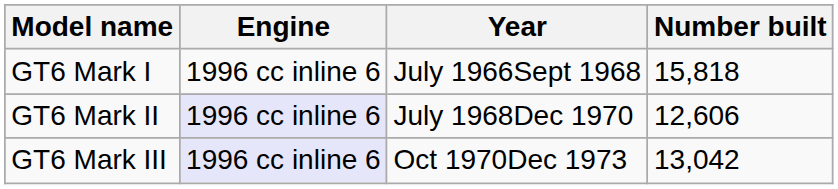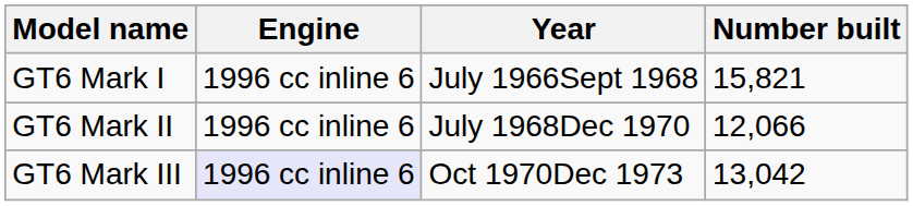 <table class="wikitable">
 <tr>
 <th scope="col">Model name</th>
 <th scope="col">Engine</th>
 <th scope="col">Year</th>
 <th scope="col">Number built</th>
 </tr>
 <tr>
 <td>GT6 Mark I</td>
 <td>1996 cc inline 6</td>
 <td>July 1966Sept 1968</td>
-<td>15,818</td>
+<td>15,821</td>
 </tr>
 <tr>
 <td>GT6 Mark II</td>
-<td style="background: lavender;">1996 cc inline 6</td>
+<td>1996 cc inline 6</td>
 <td>July 1968Dec 1970</td>
-<td>12,606</td>
+<td>12,066</td>
 </tr>
 <tr>
 <td>GT6 Mark III</td>
 <td style="background: lavender;">1996 cc inline 6</td>
 <td>Oct 1970Dec 1973</td>
 <td>13,042</td>
 </tr>
 </table>
